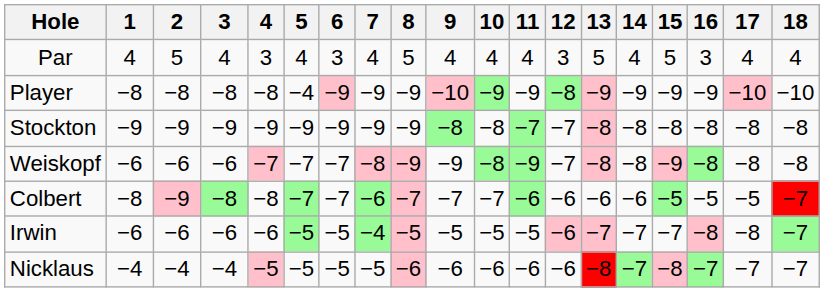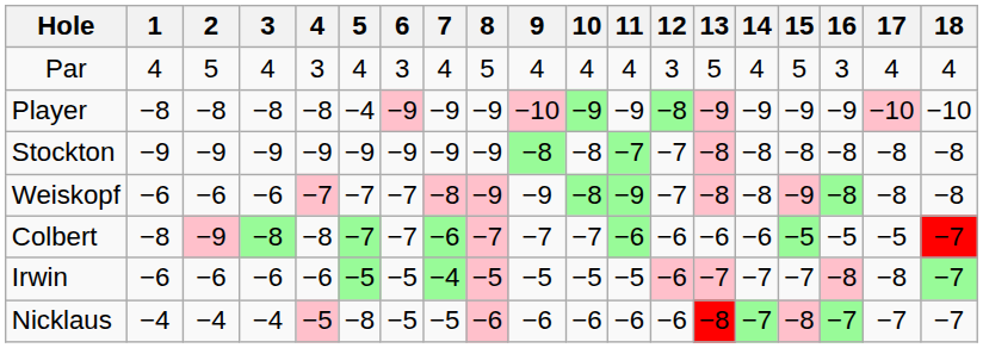 <table class="wikitable" style="text-align:center">
 <tr>
 <th>Hole</th>
 <th>  1  </th>
 <th>  2  </th>
 <th>  3  </th>
 <th> 4 </th>
 <th> 5 </th>
 <th> 6 </th>
 <th> 7 </th>
 <th> 8 </th>
 <th> 9 </th>
 <th>10</th>
 <th>11</th>
 <th>12</th>
 <th>13</th>
 <th>14</th>
 <th>15</th>
 <th>16</th>
 <th>17</th>
 <th>18</th>
 </tr>
 <tr>
 <td>Par</td>
 <td>4</td>
 <td>5</td>
 <td>4</td>
 <td>3</td>
 <td>4</td>
 <td>3</td>
 <td>4</td>
 <td>5</td>
 <td>4</td>
 <td>4</td>
 <td>4</td>
 <td>3</td>
 <td>5</td>
 <td>4</td>
 <td>5</td>
 <td>3</td>
 <td>4</td>
 <td>4</td>
 </tr>
 <tr>
 <td align=left> Player</td>
 <td>−8</td>
 <td>−8</td>
 <td>−8</td>
 <td>−8</td>
 <td>−4</td>
 <td style="background: Pink;">−9</td>
 <td>−9</td>
 <td>−9</td>
 <td style="background: Pink;">−10</td>
 <td style="background: PaleGreen;">−9</td>
 <td>−9</td>
 <td style="background: PaleGreen;">−8</td>
 <td style="background: Pink;">−9</td>
 <td>−9</td>
 <td>−9</td>
 <td>−9</td>
 <td style="background: Pink;">−10</td>
 <td>−10</td>
 </tr>
 <tr>
 <td align=left> Stockton</td>
 <td>−9</td>
 <td>−9</td>
 <td>−9</td>
 <td>−9</td>
 <td>−9</td>
 <td>−9</td>
 <td>−9</td>
 <td>−9</td>
 <td style="background: PaleGreen;">−8</td>
 <td>−8</td>
 <td style="background: PaleGreen;">−7</td>
 <td>−7</td>
 <td style="background: Pink;">−8</td>
 <td>−8</td>
 <td>−8</td>
 <td>−8</td>
 <td>−8</td>
 <td>−8</td>
 </tr>
 <tr>
 <td align=left> Weiskopf</td>
 <td>−6</td>
 <td>−6</td>
 <td>−6</td>
 <td style="background: Pink;">−7</td>
 <td>−7</td>
 <td>−7</td>
 <td style="background: Pink;">−8</td>
 <td style="background: Pink;">−9</td>
 <td>−9</td>
 <td style="background: PaleGreen;">−8</td>
 <td style="background: PaleGreen;">−9</td>
 <td>−7</td>
 <td style="background: Pink;">−8</td>
 <td>−8</td>
 <td style="background: Pink;">−9</td>
 <td style="background: PaleGreen;">−8</td>
 <td>−8</td>
 <td>−8</td>
 </tr>
 <tr>
 <td align=left> Colbert</td>
 <td>−8</td>
 <td style="background: Pink;">−9</td>
 <td style="background: PaleGreen;">−8</td>
 <td>−8</td>
 <td style="background: PaleGreen;">−7</td>
 <td>−7</td>
 <td style="background: PaleGreen;">−6</td>
 <td style="background: Pink;">−7</td>
 <td>−7</td>
 <td>−7</td>
 <td style="background: PaleGreen;">−6</td>
 <td>−6</td>
 <td>−6</td>
 <td>−6</td>
 <td style="background: PaleGreen;">−5</td>
 <td>−5</td>
 <td>−5</td>
 <td style="background: Red;">−7</td>
 </tr>
 <tr>
 <td align=left> Irwin</td>
 <td>−6</td>
 <td>−6</td>
 <td>−6</td>
 <td>−6</td>
 <td style="background: PaleGreen;">−5</td>
 <td>−5</td>
 <td style="background: PaleGreen;">−4</td>
 <td style="background: Pink;">−5</td>
 <td>−5</td>
 <td>−5</td>
 <td>−5</td>
 <td style="background: Pink;">−6</td>
 <td style="background: Pink;">−7</td>
 <td>−7</td>
 <td>−7</td>
 <td style="background: Pink;">−8</td>
 <td>−8</td>
 <td style="background: PaleGreen;">−7</td>
 </tr>
 <tr>
 <td align=left> Nicklaus</td>
 <td>−4</td>
 <td>−4</td>
 <td>−4</td>
 <td style="background: Pink;">−5</td>
-<td>−5</td>
+<td>−8</td>
 <td>−5</td>
 <td>−5</td>
 <td style="background: Pink;">−6</td>
 <td>−6</td>
 <td>−6</td>
 <td>−6</td>
 <td>−6</td>
 <td style="background: Red;">−8</td>
 <td style="background: PaleGreen;">−7</td>
 <td style="background: Pink;">−8</td>
 <td style="background: PaleGreen;">−7</td>
 <td>−7</td>
 <td>−7</td>
 </tr>
 </table>
